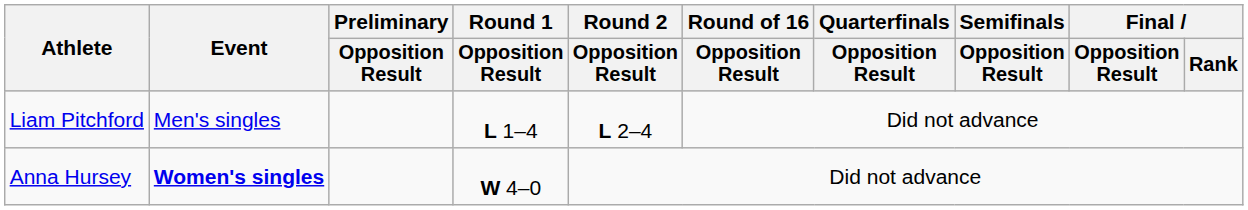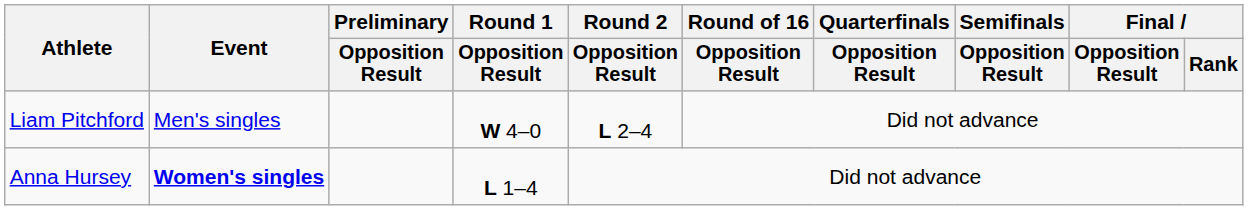 <table class=wikitable style=font-size:90%;text-align:center>
 <tr>
 <th rowspan=2>Athlete</th>
 <th rowspan=2>Event</th>
 <th>Preliminary</th>
 <th>Round 1</th>
 <th>Round 2</th>
 <th>Round of 16</th>
 <th>Quarterfinals</th>
 <th>Semifinals</th>
 <th colspan=2>Final / </th>
 </tr>
 <tr style=font-size:95%>
 <th>Opposition<br>Result</th>
 <th>Opposition<br>Result</th>
 <th>Opposition<br>Result</th>
 <th>Opposition<br>Result</th>
 <th>Opposition<br>Result</th>
 <th>Opposition<br>Result</th>
 <th>Opposition<br>Result</th>
 <th>Rank</th>
 </tr>
 <tr>
 <td align=left><a href='#'>Liam Pitchford</a></td>
 <td align=left><a href='#'>Men's singles</a></td>
 <td></td>
-<td><br><strong>L</strong> 1–4</td>
+<td><br><strong>W</strong> 4–0</td>
 <td><br><strong>L</strong> 2–4</td>
 <td colspan=5>Did not advance</td>
 </tr>
 <tr>
 <td align=left><a href='#'>Anna Hursey</a></td>
 <td align=left><strong><a href='#'>Women's singles</a></strong></td>
 <td></td>
-<td><br><strong>W</strong> 4–0</td>
+<td><br><strong>L</strong> 1–4</td>
 <td colspan="6">Did not advance</td>
 </tr>
 </table>
